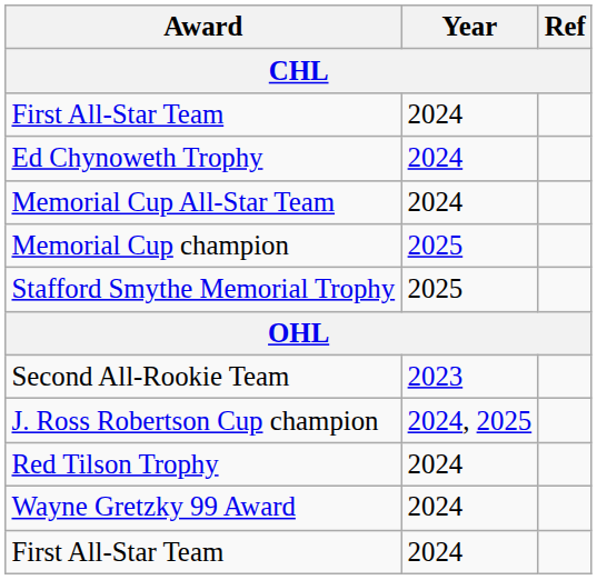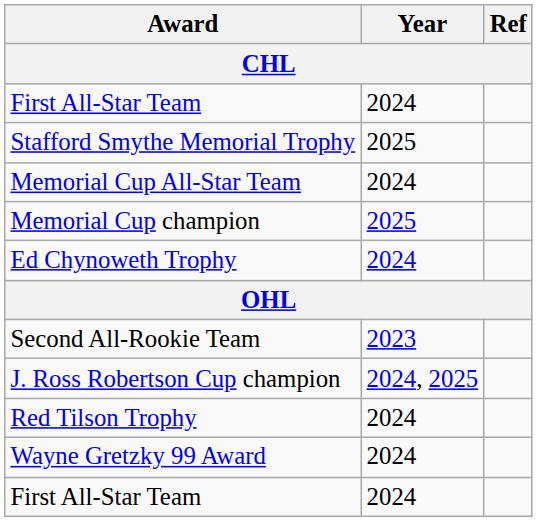 <table class="wikitable">
 <tr>
 <th>Award</th>
 <th>Year</th>
 <th>Ref</th>
 </tr>
 <tr>
 <th colspan="3"><a href='#'>CHL</a></th>
 </tr>
 <tr>
 <td><a href='#'>First All-Star Team</a></td>
 <td>2024</td>
 <td></td>
 </tr>
 <tr>
-<td><a href='#'>Ed Chynoweth Trophy</a></td>
-<td><a href='#'>2024</a></td>
+<td><a href='#'>Stafford Smythe Memorial Trophy</a></td>
+<td>2025</td>
 <td></td>
 </tr>
 <tr>
 <td><a href='#'>Memorial Cup All-Star Team</a></td>
 <td>2024</td>
 <td></td>
 </tr>
 <tr>
 <td><a href='#'>Memorial Cup</a> champion</td>
 <td><a href='#'>2025</a></td>
 <td></td>
 </tr>
 <tr>
-<td><a href='#'>Stafford Smythe Memorial Trophy</a></td>
-<td>2025</td>
+<td><a href='#'>Ed Chynoweth Trophy</a></td>
+<td><a href='#'>2024</a></td>
 <td></td>
 </tr>
 <tr>
 <th colspan="3"><a href='#'>OHL</a></th>
 </tr>
 <tr>
 <td>Second All-Rookie Team</td>
 <td><a href='#'>2023</a></td>
 <td></td>
 </tr>
 <tr>
 <td><a href='#'>J. Ross Robertson Cup</a> champion</td>
 <td><a href='#'>2024</a>, <a href='#'>2025</a></td>
 <td></td>
 </tr>
 <tr>
 <td><a href='#'>Red Tilson Trophy</a></td>
 <td>2024</td>
 <td></td>
 </tr>
 <tr>
 <td><a href='#'>Wayne Gretzky 99 Award</a></td>
 <td>2024</td>
 <td></td>
 </tr>
 <tr>
 <td>First All-Star Team</td>
 <td>2024</td>
 <td></td>
 </tr>
 </table>
